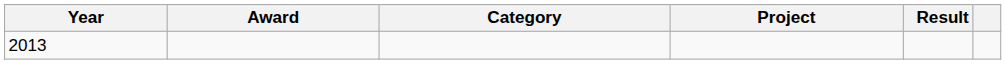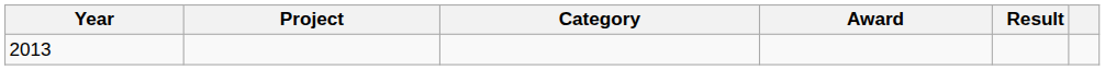 <table class="wikitable">
 <tr>
 <th>Year</th>
+<th>Project</th>
+<th>Category</th>
 <th>Award</th>
-<th>Category</th>
-<th>Project</th>
 <th class="unsortable" style="width: 7%;">  Result</th>
 <th class="unsortable"></th>
 </tr>
 <tr>
 <td>2013</td>
+<td><em></em></td>
 <td></td>
 <td></td>
-<td><em></em></td>
 <td></td>
 <td style="text-align:center;"></td>
 </tr>
 </table>
